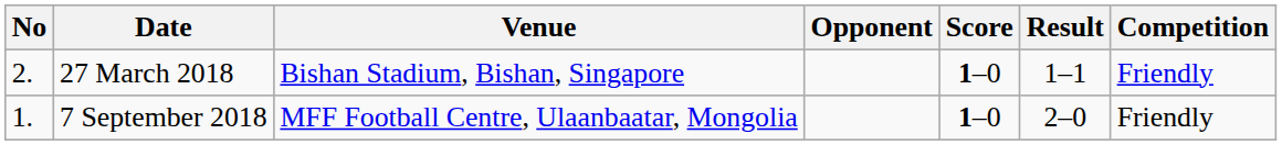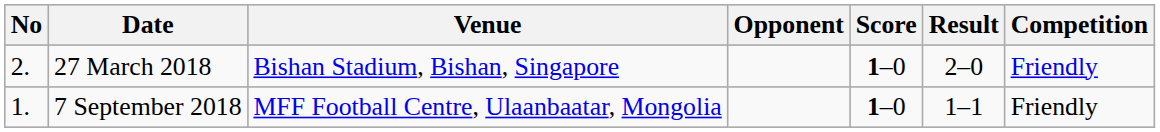 <table class="wikitable" style="font-size:100%;">
 <tr>
 <th>No</th>
 <th>Date</th>
 <th>Venue</th>
 <th>Opponent</th>
 <th>Score</th>
 <th>Result</th>
 <th>Competition</th>
 </tr>
 <tr>
 <td>2.</td>
 <td>27 March 2018</td>
 <td><a href='#'>Bishan Stadium</a>, <a href='#'>Bishan</a>, <a href='#'>Singapore</a></td>
 <td></td>
 <td align=center><strong>1</strong>–0</td>
-<td align=center>1–1</td>
+<td align=center>2–0</td>
 <td><a href='#'>Friendly</a></td>
 </tr>
 <tr>
 <td>1.</td>
 <td>7 September 2018</td>
 <td><a href='#'>MFF Football Centre</a>, <a href='#'>Ulaanbaatar</a>, <a href='#'>Mongolia</a></td>
 <td></td>
 <td align=center><strong>1</strong>–0</td>
-<td align=center>2–0</td>
+<td align=center>1–1</td>
 <td>Friendly</td>
 </tr>
 </table>
